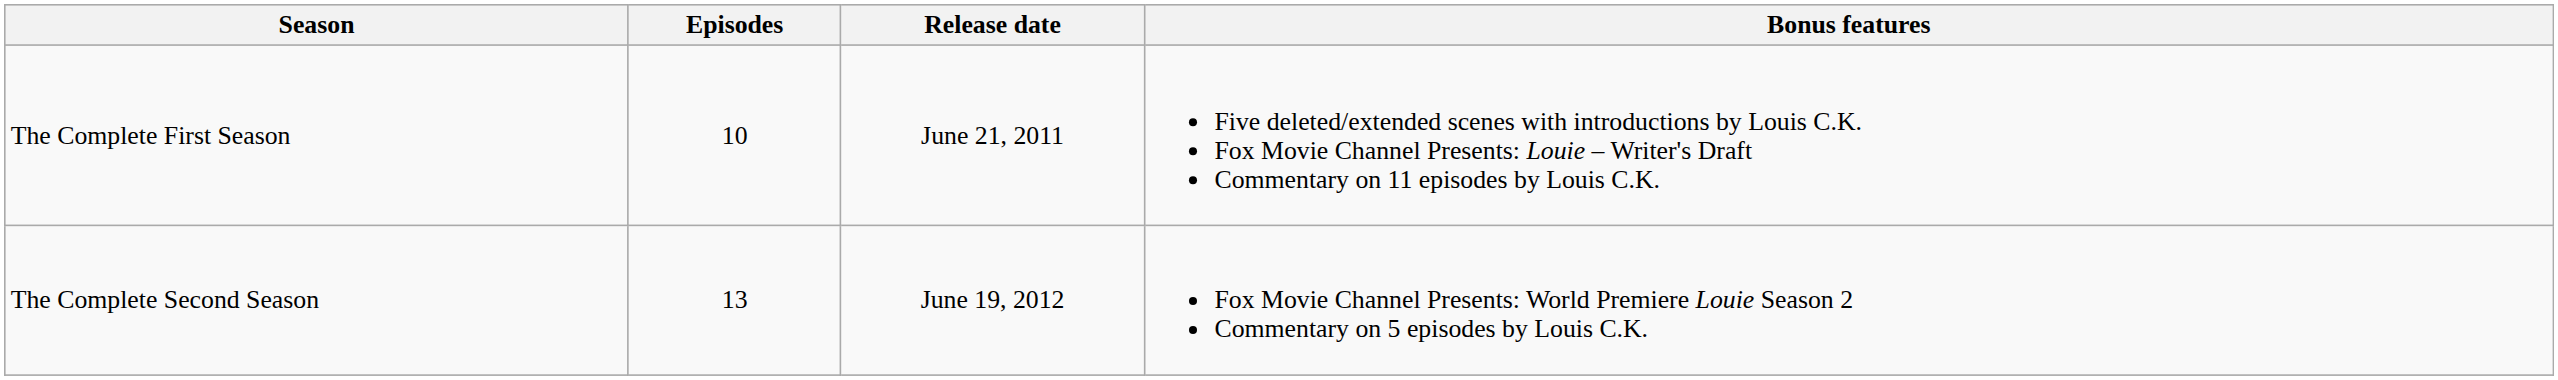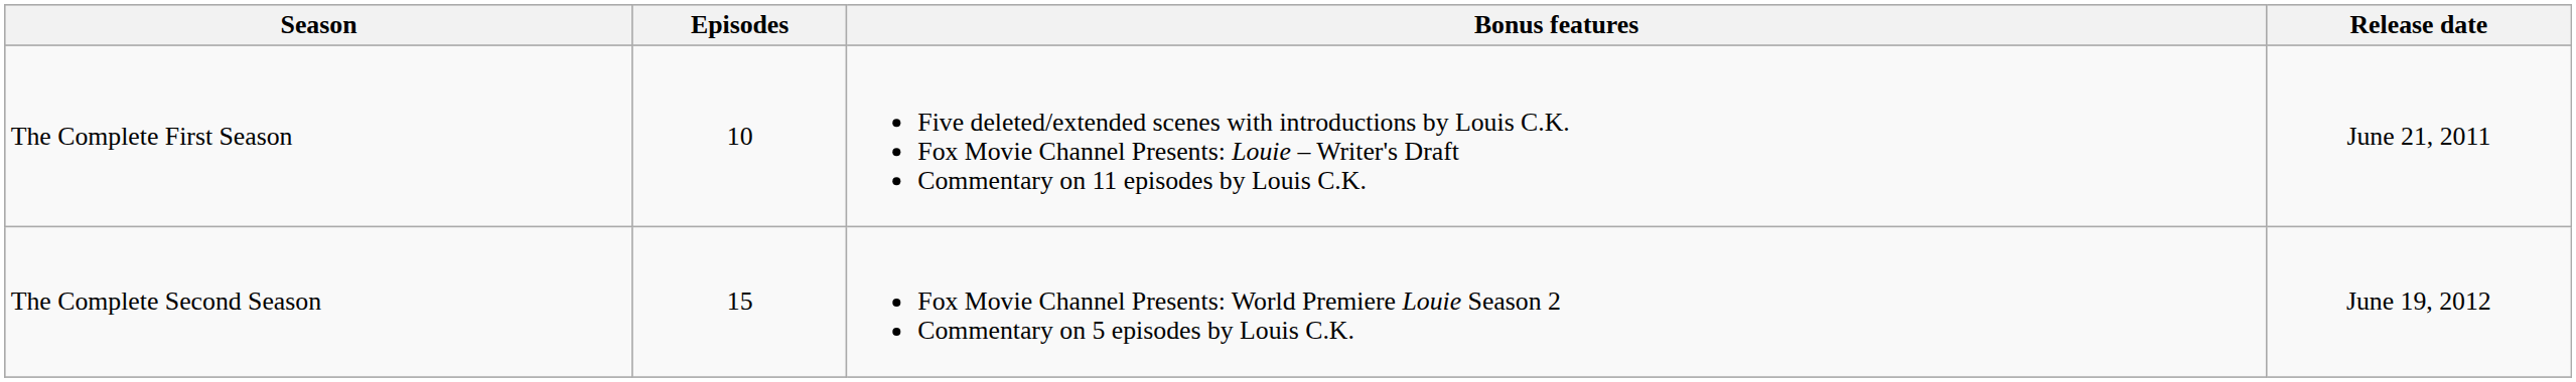 <table class="wikitable" style="width: 100%;">
 <tr>
 <th>Season</th>
 <th>Episodes</th>
+<th>Bonus features</th>
 <th>Release date</th>
-<th>Bonus features</th>
 </tr>
 <tr>
 <td>The Complete First Season</td>
 <td align="center">10</td>
+<td><br><ul><li>Five deleted/extended scenes with introductions by Louis C.K.</li><li>Fox Movie Channel Presents: <em>Louie</em> – Writer's Draft</li><li>Commentary on 11 episodes by Louis C.K.</li></ul></td>
 <td align="center">June 21, 2011</td>
-<td><br><ul><li>Five deleted/extended scenes with introductions by Louis C.K.</li><li>Fox Movie Channel Presents: <em>Louie</em> – Writer's Draft</li><li>Commentary on 11 episodes by Louis C.K.</li></ul></td>
 </tr>
 <tr>
 <td>The Complete Second Season</td>
-<td align="center">13</td>
+<td align="center">15</td>
+<td><br><ul><li>Fox Movie Channel Presents: World Premiere <em>Louie</em> Season 2</li><li>Commentary on 5 episodes by Louis C.K.</li></ul></td>
 <td align="center">June 19, 2012</td>
-<td><br><ul><li>Fox Movie Channel Presents: World Premiere <em>Louie</em> Season 2</li><li>Commentary on 5 episodes by Louis C.K.</li></ul></td>
 </tr>
 </table>
